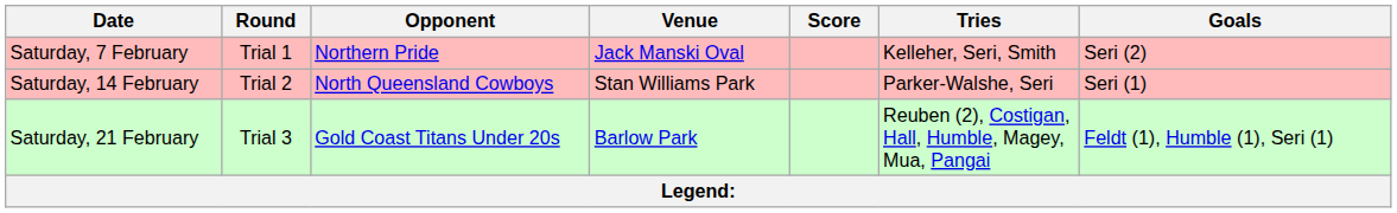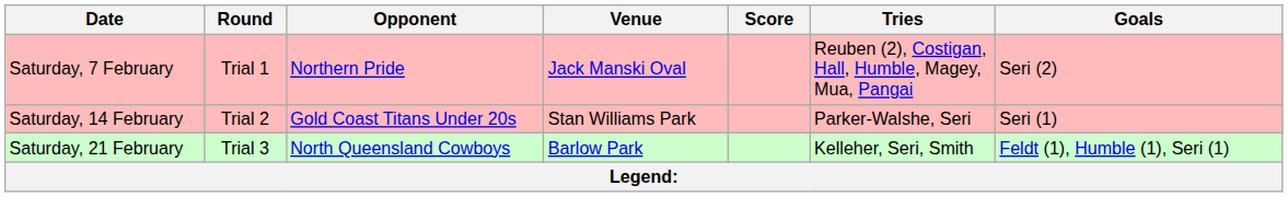 <table class="wikitable" style="font-size:75%;">
 <tr>
 <th style="width:130px;">Date</th>
 <th style="width:50px;">Round</th>
 <th style="width:170px;">Opponent</th>
 <th style="width:120px;">Venue</th>
 <th style="width:50px;">Score</th>
 <th style="width:300x;">Tries</th>
 <th style="width:190px;">Goals</th>
 </tr>
 <tr style="background:#fbb;">
 <td>Saturday, 7 February</td>
 <td style="text-align:center;">Trial 1</td>
 <td> <a href='#'>Northern Pride</a></td>
 <td><a href='#'>Jack Manski Oval</a></td>
 <td style="text-align:center;"></td>
-<td>Kelleher, Seri, Smith</td>
+<td>Reuben (2), <a href='#'>Costigan</a>, <a href='#'>Hall</a>, <a href='#'>Humble</a>, Magey, Mua, <a href='#'>Pangai</a></td>
 <td>Seri (2)</td>
 </tr>
 <tr style="background:#fbb;">
 <td>Saturday, 14 February</td>
 <td style="text-align:center;">Trial 2</td>
-<td> <a href='#'>North Queensland Cowboys</a></td>
+<td> <a href='#'>Gold Coast Titans Under 20s</a></td>
 <td>Stan Williams Park</td>
 <td style="text-align:center;"></td>
 <td>Parker-Walshe, Seri</td>
 <td>Seri (1)</td>
 </tr>
 <tr style="background:#cfc;">
 <td>Saturday, 21 February</td>
 <td style="text-align:center;">Trial 3</td>
-<td> <a href='#'>Gold Coast Titans Under 20s</a></td>
+<td> <a href='#'>North Queensland Cowboys</a></td>
 <td><a href='#'>Barlow Park</a></td>
 <td style="text-align:center;"></td>
-<td>Reuben (2), <a href='#'>Costigan</a>, <a href='#'>Hall</a>, <a href='#'>Humble</a>, Magey, Mua, <a href='#'>Pangai</a></td>
+<td>Kelleher, Seri, Smith</td>
 <td><a href='#'>Feldt</a> (1), <a href='#'>Humble</a> (1), Seri (1)</td>
 </tr>
 <tr>
 <th colspan="7"><strong>Legend</strong>:   </th>
 </tr>
 </table>
